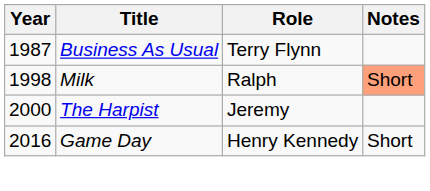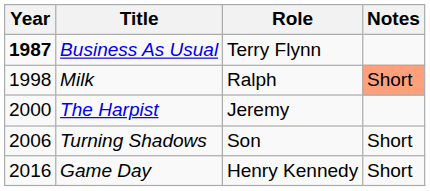 <table class="wikitable plainrowheaders sortable">
 <tr>
 <th scope="col">Year</th>
 <th scope="col">Title</th>
 <th scope="col">Role</th>
 <th class="unsortable">Notes</th>
 </tr>
 <tr>
-<td>1987</td>
+<td><strong>1987</strong></td>
 <td scope="row"><em><a href='#'>Business As Usual</a></em></td>
 <td>Terry Flynn</td>
 <td></td>
 </tr>
 <tr>
 <td>1998</td>
 <td scope="row"><em>Milk</em></td>
 <td>Ralph</td>
 <td style="background: lightsalmon;">Short</td>
 </tr>
 <tr>
 <td>2000</td>
 <td scope="row"><em><a href='#'>The Harpist</a></em></td>
 <td>Jeremy</td>
 <td></td>
 </tr>
 <tr>
+<td>2006</td>
+<td scope="row"><em>Turning Shadows</em></td>
+<td>Son</td>
+<td>Short</td>
+</tr>
+<tr>
 <td>2016</td>
 <td scope="row"><em>Game Day</em></td>
 <td>Henry Kennedy</td>
 <td>Short</td>
 </tr>
 </table>
